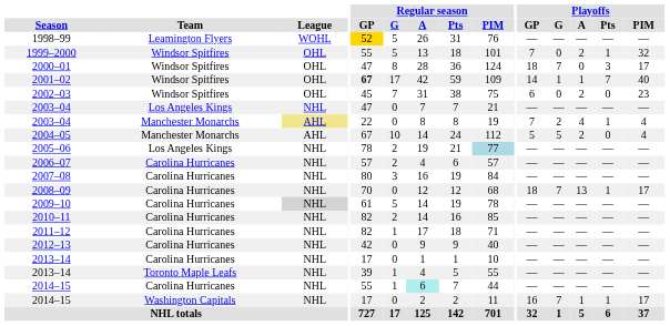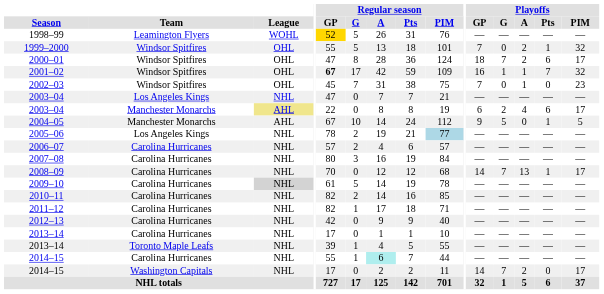 <table border="0" cellpadding="1" cellspacing="0" style="text-align:center; width:60em">
 <tr bgcolor="#e0e0e0">
 <th colspan="3"  bgcolor="#ffffff"></th>
 <th rowspan="99" bgcolor="#ffffff"></th>
 <th colspan="5"><a href='#'>Regular season</a></th>
 <th rowspan="99" bgcolor="#ffffff"></th>
 <th colspan="5"><a href='#'>Playoffs</a></th>
 </tr>
 <tr bgcolor="#e0e0e0">
 <th><a href='#'>Season</a></th>
 <th>Team</th>
 <th>League</th>
 <th>GP</th>
 <th><a href='#'>G</a></th>
 <th><a href='#'>A</a></th>
 <th><a href='#'>Pts</a></th>
 <th><a href='#'>PIM</a></th>
 <th>GP</th>
 <th>G</th>
 <th>A</th>
 <th>Pts</th>
 <th>PIM</th>
 </tr>
 <tr>
 <td>1998–99</td>
 <td><a href='#'>Leamington Flyers</a></td>
 <td><a href='#'>WOHL</a></td>
 <td style="background: gold;">52</td>
 <td>5</td>
 <td>26</td>
 <td>31</td>
 <td>76</td>
 <td>—</td>
 <td>—</td>
 <td>—</td>
 <td>—</td>
 <td>—</td>
 </tr>
 <tr bgcolor="#f0f0f0">
 <td><a href='#'>1999–2000</a></td>
 <td><a href='#'>Windsor Spitfires</a></td>
 <td><a href='#'>OHL</a></td>
 <td>55</td>
 <td>5</td>
 <td>13</td>
 <td>18</td>
 <td>101</td>
 <td>7</td>
 <td>0</td>
 <td>2</td>
 <td>1</td>
 <td>32</td>
 </tr>
 <tr>
 <td><a href='#'>2000–01</a></td>
 <td>Windsor Spitfires</td>
 <td>OHL</td>
 <td>47</td>
 <td>8</td>
 <td>28</td>
 <td>36</td>
 <td>124</td>
 <td>18</td>
 <td>7</td>
-<td>0</td>
-<td>3</td>
+<td>2</td>
+<td>6</td>
 <td>17</td>
 </tr>
 <tr bgcolor="#f0f0f0">
 <td><a href='#'>2001–02</a></td>
 <td>Windsor Spitfires</td>
 <td>OHL</td>
 <td><strong>67</strong></td>
 <td>17</td>
 <td>42</td>
 <td>59</td>
 <td>109</td>
-<td>14</td>
+<td>16</td>
 <td>1</td>
 <td>1</td>
 <td>7</td>
-<td>40</td>
+<td>32</td>
 </tr>
 <tr>
 <td><a href='#'>2002–03</a></td>
 <td>Windsor Spitfires</td>
 <td>OHL</td>
 <td>45</td>
 <td>7</td>
 <td>31</td>
 <td>38</td>
 <td>75</td>
-<td>6</td>
+<td>7</td>
 <td>0</td>
-<td>2</td>
+<td>1</td>
 <td>0</td>
 <td>23</td>
 </tr>
 <tr bgcolor="#f0f0f0">
 <td><a href='#'>2003–04</a></td>
 <td><a href='#'>Los Angeles Kings</a></td>
 <td><a href='#'>NHL</a></td>
 <td>47</td>
 <td>0</td>
 <td>7</td>
 <td>7</td>
 <td>21</td>
 <td>—</td>
 <td>—</td>
 <td>—</td>
 <td>—</td>
 <td>—</td>
 </tr>
 <tr>
 <td><a href='#'>2003–04</a></td>
 <td><a href='#'>Manchester Monarchs</a></td>
 <td style="background: khaki;"><a href='#'>AHL</a></td>
 <td>22</td>
 <td>0</td>
 <td>8</td>
 <td>8</td>
 <td>19</td>
-<td>7</td>
+<td>6</td>
 <td>2</td>
 <td>4</td>
-<td>1</td>
-<td>4</td>
+<td>6</td>
+<td>17</td>
 </tr>
 <tr bgcolor="#f0f0f0">
 <td><a href='#'>2004–05</a></td>
 <td>Manchester Monarchs</td>
 <td>AHL</td>
 <td>67</td>
 <td>10</td>
 <td>14</td>
 <td>24</td>
 <td>112</td>
+<td>9</td>
 <td>5</td>
+<td>0</td>
+<td>1</td>
 <td>5</td>
-<td>2</td>
-<td>0</td>
-<td>4</td>
 </tr>
 <tr>
 <td><a href='#'>2005–06</a></td>
 <td>Los Angeles Kings</td>
 <td>NHL</td>
 <td>78</td>
 <td>2</td>
 <td>19</td>
 <td>21</td>
 <td style="background: lightblue;">77</td>
 <td>—</td>
 <td>—</td>
 <td>—</td>
 <td>—</td>
 <td>—</td>
 </tr>
 <tr bgcolor="#f0f0f0">
 <td><a href='#'>2006–07</a></td>
 <td><a href='#'>Carolina Hurricanes</a></td>
 <td>NHL</td>
 <td>57</td>
 <td>2</td>
 <td>4</td>
 <td>6</td>
 <td>57</td>
 <td>—</td>
 <td>—</td>
 <td>—</td>
 <td>—</td>
 <td>—</td>
 </tr>
 <tr>
 <td><a href='#'>2007–08</a></td>
 <td>Carolina Hurricanes</td>
 <td>NHL</td>
 <td>80</td>
 <td>3</td>
 <td>16</td>
 <td>19</td>
 <td>84</td>
 <td>—</td>
 <td>—</td>
 <td>—</td>
 <td>—</td>
 <td>—</td>
 </tr>
 <tr bgcolor="#f0f0f0">
 <td><a href='#'>2008–09</a></td>
 <td>Carolina Hurricanes</td>
 <td>NHL</td>
 <td>70</td>
 <td>0</td>
 <td>12</td>
 <td>12</td>
 <td>68</td>
-<td>18</td>
+<td>14</td>
 <td>7</td>
 <td>13</td>
 <td>1</td>
 <td>17</td>
 </tr>
 <tr>
 <td><a href='#'>2009–10</a></td>
 <td>Carolina Hurricanes</td>
 <td style="background: lightgrey;">NHL</td>
 <td>61</td>
 <td>5</td>
 <td>14</td>
 <td>19</td>
 <td>78</td>
 <td>—</td>
 <td>—</td>
 <td>—</td>
 <td>—</td>
 <td>—</td>
 </tr>
 <tr bgcolor="#f0f0f0">
 <td><a href='#'>2010–11</a></td>
 <td>Carolina Hurricanes</td>
 <td>NHL</td>
 <td>82</td>
 <td>2</td>
 <td>14</td>
 <td>16</td>
 <td>85</td>
 <td>—</td>
 <td>—</td>
 <td>—</td>
 <td>—</td>
 <td>—</td>
 </tr>
 <tr>
 <td><a href='#'>2011–12</a></td>
 <td>Carolina Hurricanes</td>
 <td>NHL</td>
 <td>82</td>
 <td>1</td>
 <td>17</td>
 <td>18</td>
 <td>71</td>
 <td>—</td>
 <td>—</td>
 <td>—</td>
 <td>—</td>
 <td>—</td>
 </tr>
 <tr bgcolor="#f0f0f0">
 <td><a href='#'>2012–13</a></td>
 <td>Carolina Hurricanes</td>
 <td>NHL</td>
 <td>42</td>
 <td>0</td>
 <td>9</td>
 <td>9</td>
 <td>40</td>
 <td>—</td>
 <td>—</td>
 <td>—</td>
 <td>—</td>
 <td>—</td>
 </tr>
 <tr>
 <td><a href='#'>2013–14</a></td>
 <td>Carolina Hurricanes</td>
 <td>NHL</td>
 <td>17</td>
 <td>0</td>
 <td>1</td>
 <td>1</td>
 <td>10</td>
 <td>—</td>
 <td>—</td>
 <td>—</td>
 <td>—</td>
 <td>—</td>
 </tr>
 <tr bgcolor="#f0f0f0">
 <td>2013–14</td>
 <td><a href='#'>Toronto Maple Leafs</a></td>
 <td>NHL</td>
 <td>39</td>
 <td>1</td>
 <td>4</td>
 <td>5</td>
 <td>55</td>
 <td>—</td>
 <td>—</td>
 <td>—</td>
 <td>—</td>
 <td>—</td>
 </tr>
 <tr>
 <td><a href='#'>2014–15</a></td>
 <td>Carolina Hurricanes</td>
 <td>NHL</td>
 <td>55</td>
 <td>1</td>
 <td style="background: paleturquoise;">6</td>
 <td>7</td>
 <td>44</td>
 <td>—</td>
 <td>—</td>
 <td>—</td>
 <td>—</td>
 <td>—</td>
 </tr>
 <tr bgcolor="#f0f0f0">
 <td>2014–15</td>
 <td><a href='#'>Washington Capitals</a></td>
 <td>NHL</td>
 <td>17</td>
 <td>0</td>
 <td>2</td>
 <td>2</td>
 <td>11</td>
-<td>16</td>
+<td>14</td>
 <td>7</td>
-<td>1</td>
-<td>1</td>
+<td>2</td>
+<td>0</td>
 <td>17</td>
 </tr>
 <tr bgcolor="#e0e0e0">
 <th colspan="3">NHL totals</th>
 <th>727</th>
 <th>17</th>
 <th>125</th>
 <th>142</th>
 <th>701</th>
 <th>32</th>
 <th>1</th>
 <th>5</th>
 <th>6</th>
 <th>37</th>
 </tr>
 </table>
